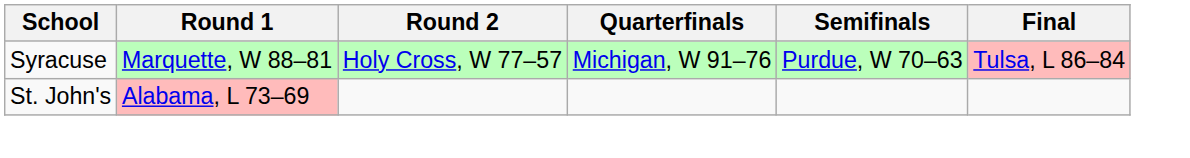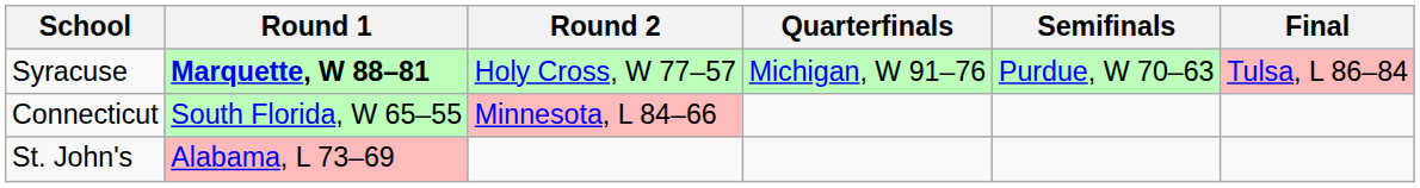 <table class="wikitable">
 <tr>
 <th>School</th>
 <th>Round 1</th>
 <th>Round 2</th>
 <th>Quarterfinals</th>
 <th>Semifinals</th>
 <th>Final</th>
 </tr>
 <tr>
 <td>Syracuse</td>
-<td style="background:#bfb;"><a href='#'>Marquette</a>, W 88–81</td>
+<td style="background:#bfb;"><strong><a href='#'>Marquette</a>, W 88–81</strong></td>
 <td style="background:#bfb;"><a href='#'>Holy Cross</a>, W 77–57</td>
 <td style="background:#bfb;"><a href='#'>Michigan</a>, W 91–76</td>
 <td style="background:#bfb;"><a href='#'>Purdue</a>, W 70–63</td>
 <td style="background:#fbb;"><a href='#'>Tulsa</a>, L 86–84</td>
+</tr>
+<tr>
+<td>Connecticut</td>
+<td style="background:#bfb;"><a href='#'>South Florida</a>, W 65–55</td>
+<td style="background:#fbb;"><a href='#'>Minnesota</a>, L 84–66</td>
+<td></td>
+<td></td>
+<td></td>
 </tr>
 <tr>
 <td>St. John's</td>
 <td style="background:#fbb;"><a href='#'>Alabama</a>, L 73–69</td>
 <td></td>
 <td></td>
 <td></td>
 <td></td>
 </tr>
 </table>
